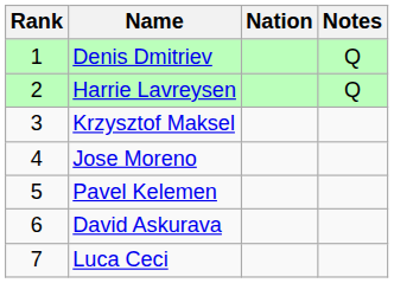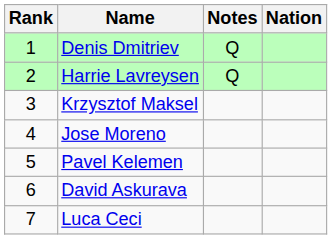 <table class="wikitable sortable" style="text-align:center">
 <tr>
 <th>Rank</th>
 <th>Name</th>
+<th>Notes</th>
 <th>Nation</th>
-<th>Notes</th>
 </tr>
 <tr bgcolor=bbffbb>
 <td>1</td>
 <td align=left><a href='#'>Denis Dmitriev</a></td>
+<td>Q</td>
 <td align=left></td>
-<td>Q</td>
 </tr>
 <tr bgcolor=bbffbb>
 <td>2</td>
 <td align=left><a href='#'>Harrie Lavreysen</a></td>
+<td>Q</td>
 <td align=left></td>
-<td>Q</td>
 </tr>
 <tr>
 <td>3</td>
 <td align=left><a href='#'>Krzysztof Maksel</a></td>
+<td></td>
 <td align=left></td>
-<td></td>
 </tr>
 <tr>
 <td>4</td>
 <td align=left><a href='#'>Jose Moreno</a></td>
+<td></td>
 <td align=left></td>
-<td></td>
 </tr>
 <tr>
 <td>5</td>
 <td align=left><a href='#'>Pavel Kelemen</a></td>
+<td></td>
 <td align=left></td>
-<td></td>
 </tr>
 <tr>
 <td>6</td>
 <td align=left><a href='#'>David Askurava</a></td>
+<td></td>
 <td align=left></td>
-<td></td>
 </tr>
 <tr>
 <td>7</td>
 <td align=left><a href='#'>Luca Ceci</a></td>
+<td></td>
 <td align=left></td>
-<td></td>
 </tr>
 </table>
